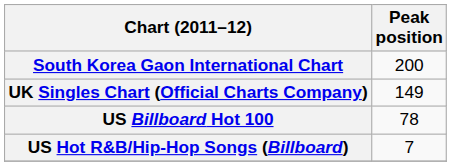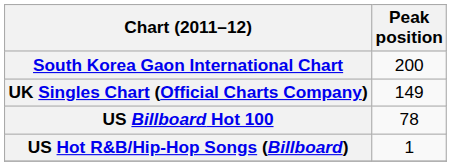 <table class="wikitable sortable plainrowheaders">
 <tr>
 <th scope="col">Chart (2011–12)</th>
 <th scope="col">Peak<br>position</th>
 </tr>
 <tr>
 <th scope="row"><a href='#'>South Korea Gaon International Chart</a></th>
 <td align="center">200</td>
 </tr>
 <tr>
 <th scope="row">UK <a href='#'>Singles Chart</a> (<a href='#'>Official Charts Company</a>)</th>
 <td align="center">149</td>
 </tr>
 <tr>
 <th scope="row">US <a href='#'><em>Billboard</em> Hot 100</a></th>
 <td style="text-align:center;">78</td>
 </tr>
 <tr>
 <th scope="row">US <a href='#'>Hot R&B/Hip-Hop Songs</a> (<em><a href='#'>Billboard</a></em>)</th>
-<td style="text-align:center;">7</td>
+<td style="text-align:center;">1</td>
 </tr>
 <tr>
 </tr>
 <tr>
 </tr>
 </table>
